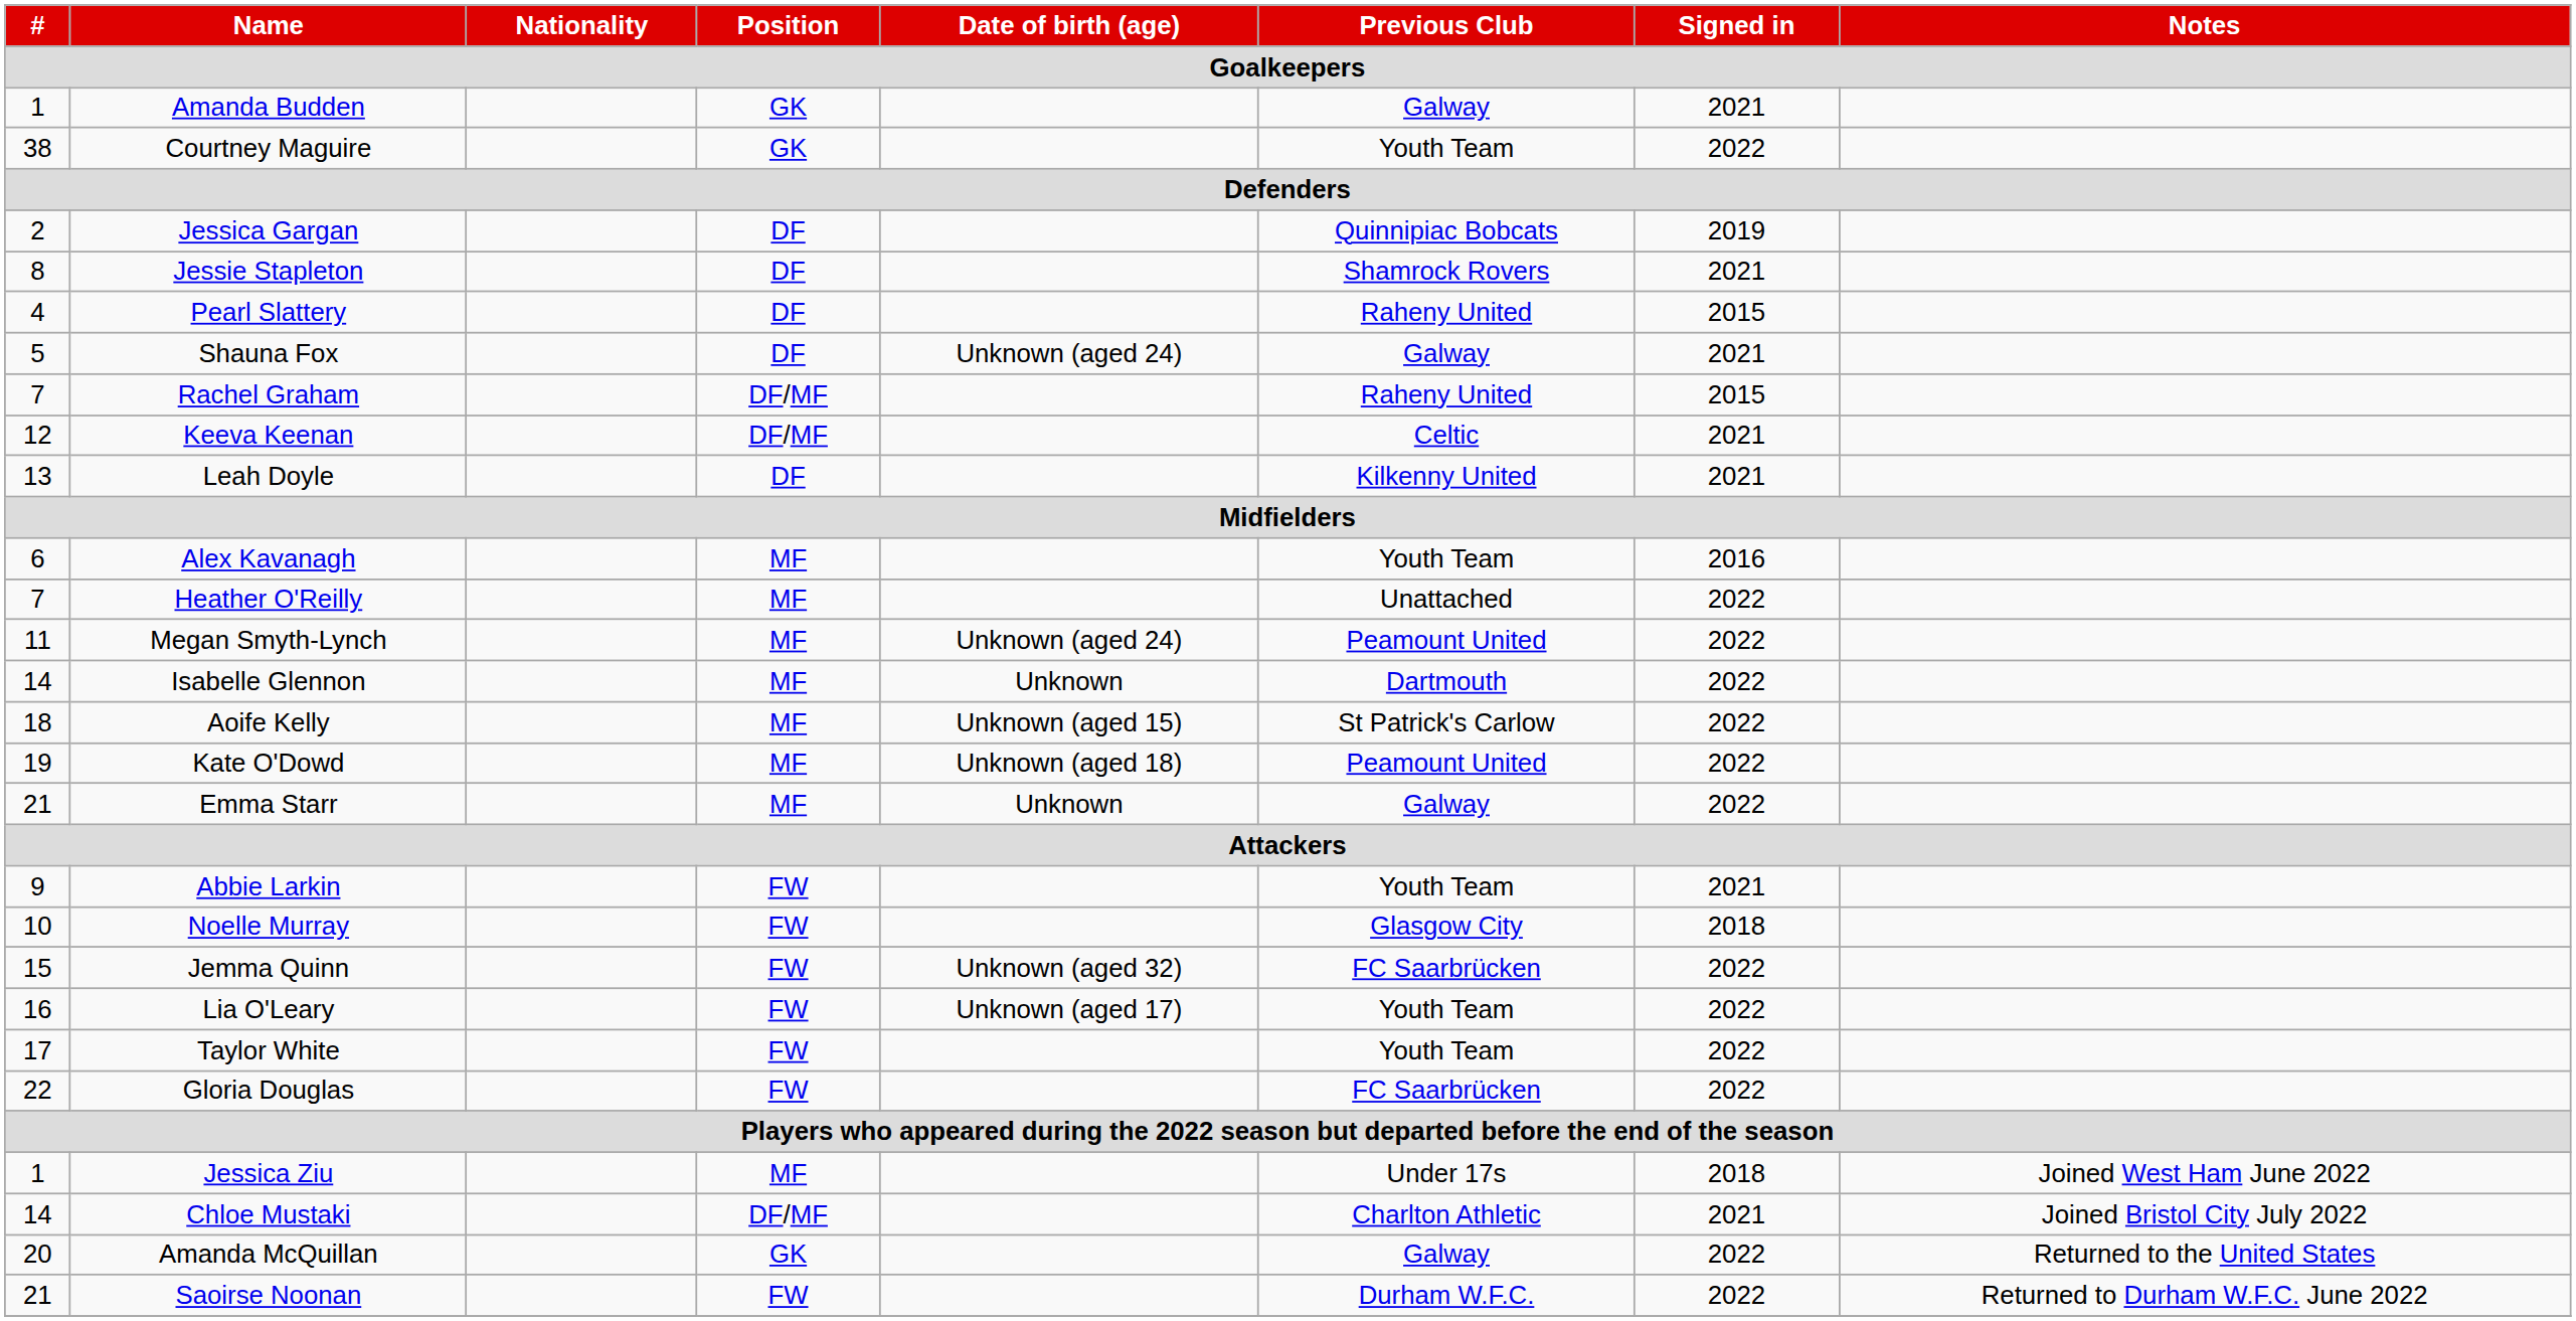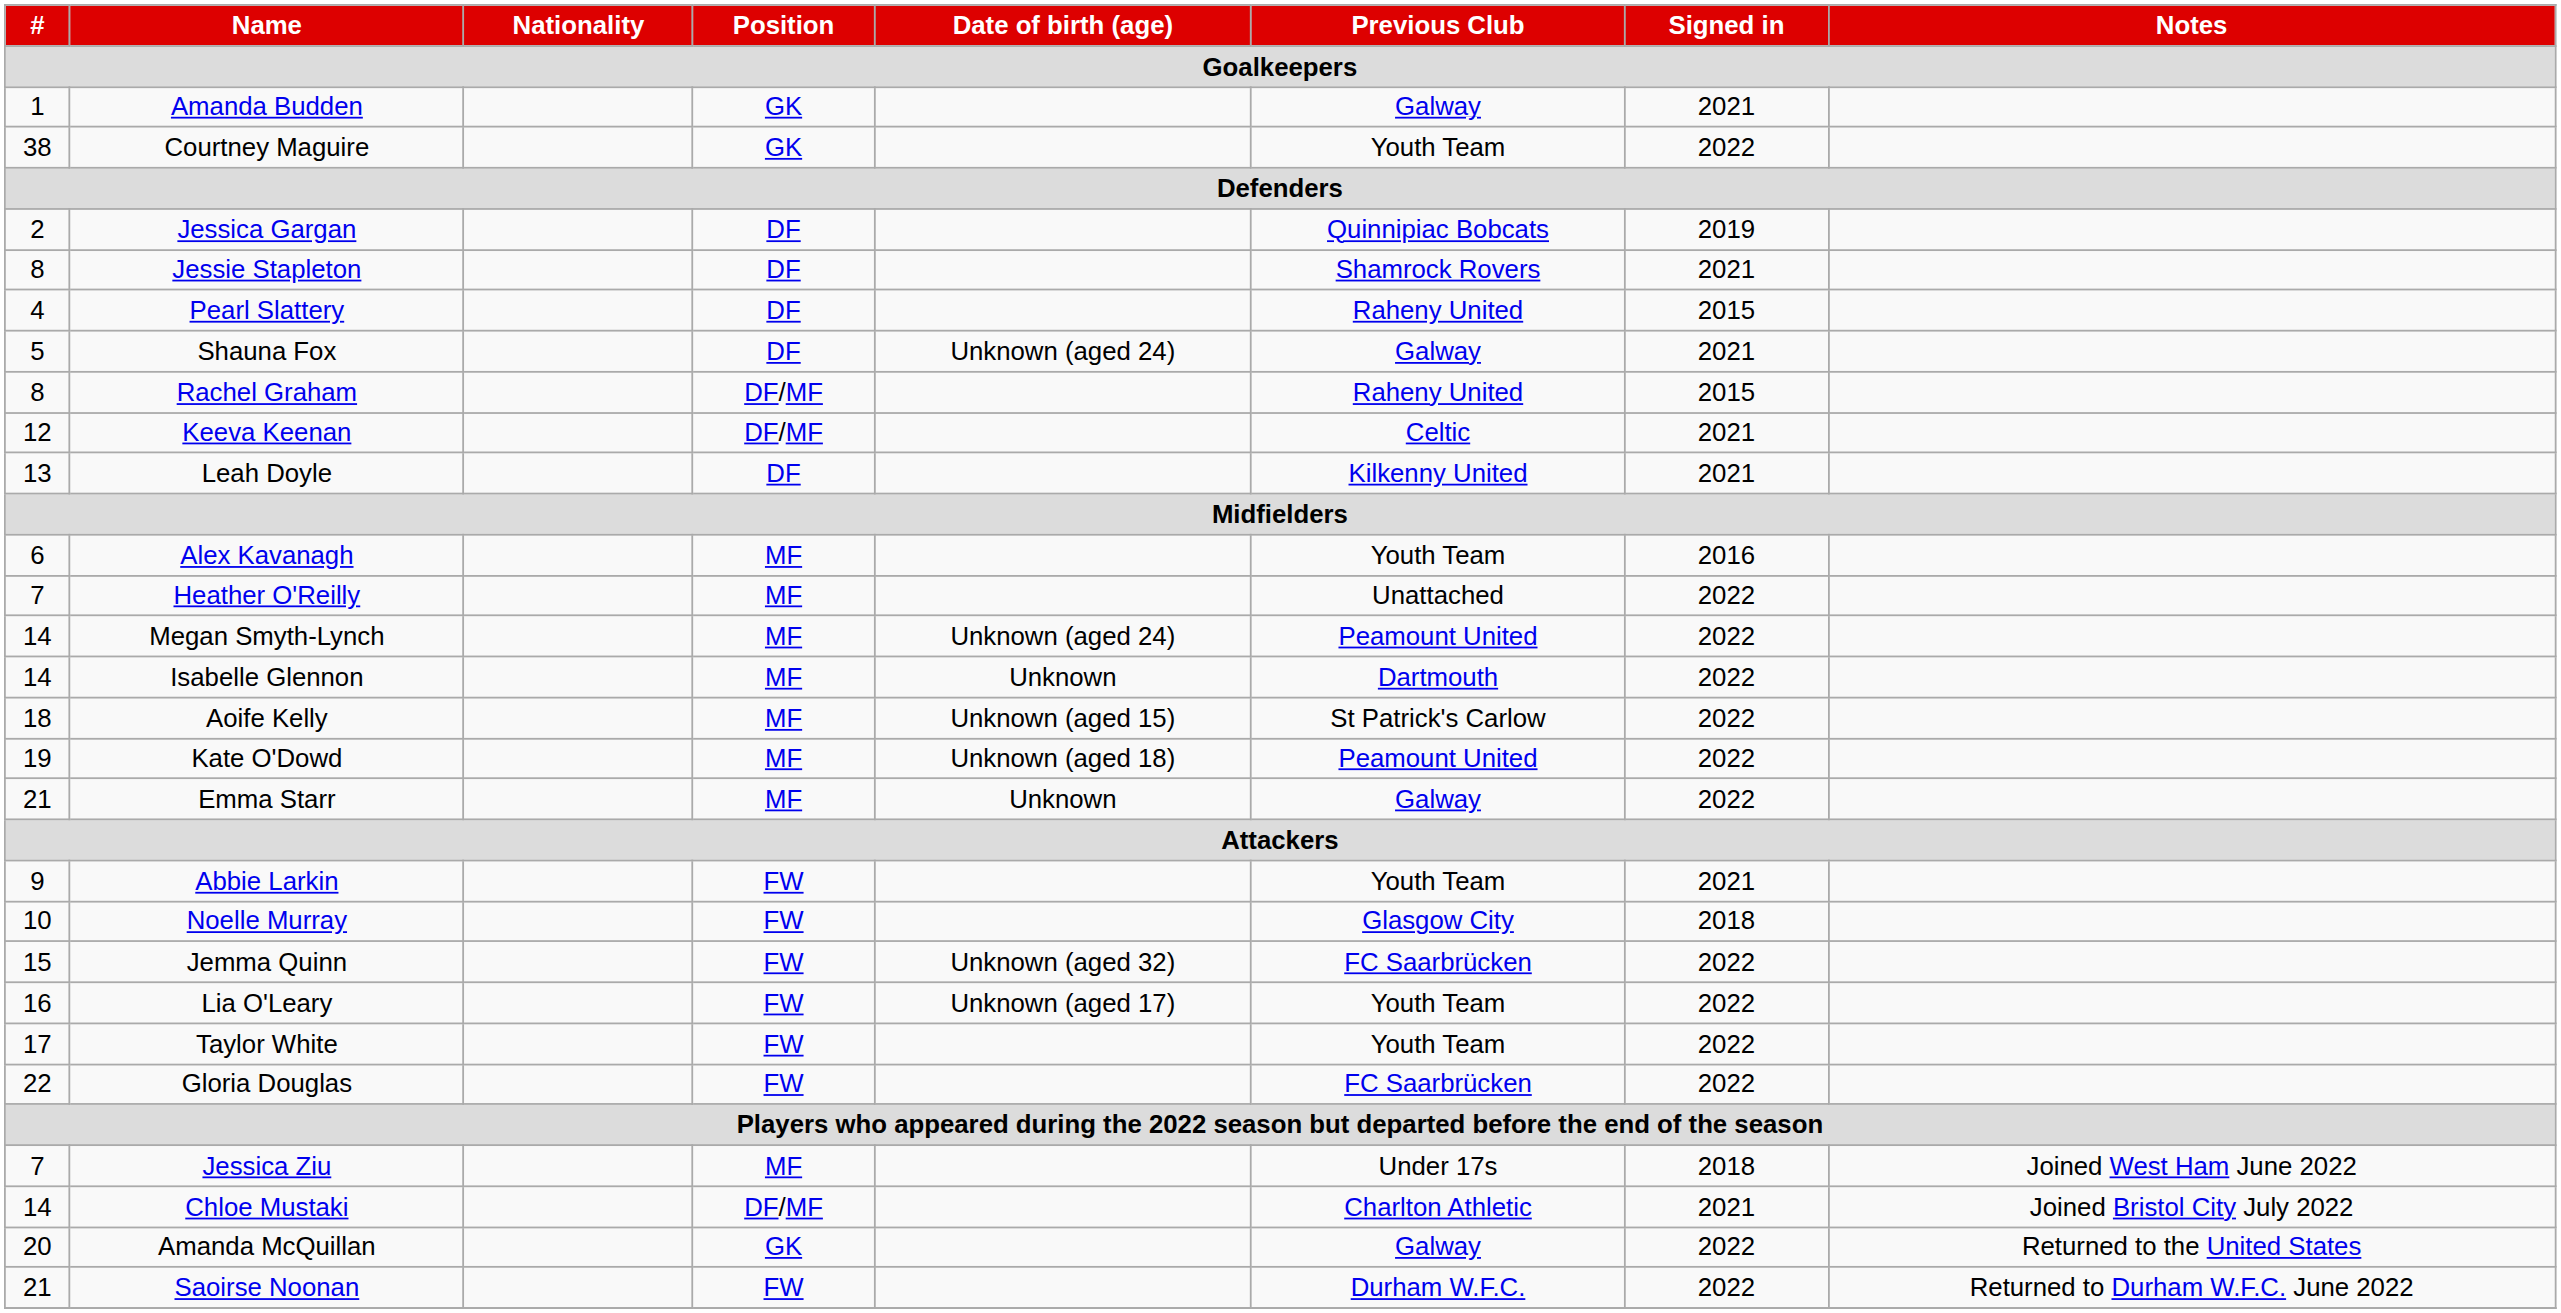 <table class="wikitable" style="text-align:center; font-size:90%; width:90%;">
 <tr>
 <th style="background:#d00; color:white;">#</th>
 <th style="background:#d00; color:white;">Name</th>
 <th style="background:#d00; color:white;">Nationality</th>
 <th style="background:#d00; color:white;">Position</th>
 <th style="background:#d00; color:white;">Date of birth (age)</th>
 <th style="background:#d00; color:white;">Previous Club</th>
 <th style="background:#d00; color:white;">Signed in</th>
 <th style="background:#d00; color:white;">Notes</th>
 </tr>
 <tr>
 <th colspan="9" scope="row" style="background:#dcdcdc;">Goalkeepers</th>
 </tr>
 <tr>
 <td>1</td>
 <td><a href='#'>Amanda Budden</a></td>
 <td></td>
 <td><a href='#'>GK</a></td>
 <td></td>
 <td><a href='#'>Galway</a></td>
 <td>2021</td>
 <td></td>
 </tr>
 <tr>
 <td>38</td>
 <td>Courtney Maguire</td>
 <td></td>
 <td><a href='#'>GK</a></td>
 <td></td>
 <td>Youth Team</td>
 <td>2022</td>
 <td></td>
 </tr>
 <tr>
 <th colspan="9" scope="row" style="background:#dcdcdc;">Defenders</th>
 </tr>
 <tr>
 <td>2</td>
 <td><a href='#'>Jessica Gargan</a></td>
 <td></td>
 <td><a href='#'>DF</a></td>
 <td></td>
 <td><a href='#'>Quinnipiac Bobcats</a></td>
 <td>2019</td>
 <td></td>
 </tr>
 <tr>
 <td>8</td>
 <td><a href='#'>Jessie Stapleton</a></td>
 <td></td>
 <td><a href='#'>DF</a></td>
 <td></td>
 <td><a href='#'>Shamrock Rovers</a></td>
 <td>2021</td>
 <td></td>
 </tr>
 <tr>
 <td>4</td>
 <td><a href='#'>Pearl Slattery</a></td>
 <td></td>
 <td><a href='#'>DF</a></td>
 <td></td>
 <td><a href='#'>Raheny United</a></td>
 <td>2015</td>
 <td></td>
 </tr>
 <tr>
 <td>5</td>
 <td>Shauna Fox</td>
 <td></td>
 <td><a href='#'>DF</a></td>
 <td>Unknown (aged 24)</td>
 <td><a href='#'>Galway</a></td>
 <td>2021</td>
 <td></td>
 </tr>
 <tr>
-<td>7</td>
+<td>8</td>
 <td><a href='#'>Rachel Graham</a></td>
 <td></td>
 <td><a href='#'>DF</a>/<a href='#'>MF</a></td>
 <td></td>
 <td><a href='#'>Raheny United</a></td>
 <td>2015</td>
 <td></td>
 </tr>
 <tr>
 <td>12</td>
 <td><a href='#'>Keeva Keenan</a></td>
 <td></td>
 <td><a href='#'>DF</a>/<a href='#'>MF</a></td>
 <td></td>
 <td><a href='#'>Celtic</a></td>
 <td>2021</td>
 <td></td>
 </tr>
 <tr>
 <td>13</td>
 <td>Leah Doyle</td>
 <td></td>
 <td><a href='#'>DF</a></td>
 <td></td>
 <td><a href='#'>Kilkenny United</a></td>
 <td>2021</td>
 <td></td>
 </tr>
 <tr>
 <th colspan="9" scope="row" style="background:#dcdcdc;">Midfielders</th>
 </tr>
 <tr>
 <td>6</td>
 <td><a href='#'>Alex Kavanagh</a></td>
 <td></td>
 <td><a href='#'>MF</a></td>
 <td></td>
 <td>Youth Team</td>
 <td>2016</td>
 <td></td>
 </tr>
 <tr>
 <td>7</td>
 <td><a href='#'>Heather O'Reilly</a></td>
 <td></td>
 <td><a href='#'>MF</a></td>
 <td></td>
 <td>Unattached</td>
 <td>2022</td>
 <td></td>
 </tr>
 <tr>
-<td>11</td>
+<td>14</td>
 <td>Megan Smyth-Lynch</td>
 <td></td>
 <td><a href='#'>MF</a></td>
 <td>Unknown (aged 24)</td>
 <td><a href='#'>Peamount United</a></td>
 <td>2022</td>
 <td></td>
 </tr>
 <tr>
 <td>14</td>
 <td>Isabelle Glennon</td>
 <td></td>
 <td><a href='#'>MF</a></td>
 <td>Unknown</td>
 <td><a href='#'>Dartmouth</a></td>
 <td>2022</td>
 <td></td>
 </tr>
 <tr>
 <td>18</td>
 <td>Aoife Kelly</td>
 <td></td>
 <td><a href='#'>MF</a></td>
 <td>Unknown (aged 15)</td>
 <td>St Patrick's Carlow</td>
 <td>2022</td>
 <td></td>
 </tr>
 <tr>
 <td>19</td>
 <td>Kate O'Dowd</td>
 <td></td>
 <td><a href='#'>MF</a></td>
 <td>Unknown (aged 18)</td>
 <td><a href='#'>Peamount United</a></td>
 <td>2022</td>
 <td></td>
 </tr>
 <tr>
 <td>21</td>
 <td>Emma Starr</td>
 <td></td>
 <td><a href='#'>MF</a></td>
 <td>Unknown</td>
 <td><a href='#'>Galway</a></td>
 <td>2022</td>
 <td></td>
 </tr>
 <tr>
 <th colspan="9" scope="row" style="background:#dcdcdc;">Attackers</th>
 </tr>
 <tr>
 <td>9</td>
 <td><a href='#'>Abbie Larkin</a></td>
 <td></td>
 <td><a href='#'>FW</a></td>
 <td></td>
 <td>Youth Team</td>
 <td>2021</td>
 <td></td>
 </tr>
 <tr>
 <td>10</td>
 <td><a href='#'>Noelle Murray</a></td>
 <td></td>
 <td><a href='#'>FW</a></td>
 <td></td>
 <td><a href='#'>Glasgow City</a></td>
 <td>2018</td>
 <td></td>
 </tr>
 <tr>
 <td>15</td>
 <td>Jemma Quinn</td>
 <td></td>
 <td><a href='#'>FW</a></td>
 <td>Unknown  (aged 32)</td>
 <td><a href='#'>FC Saarbrücken</a></td>
 <td>2022</td>
 <td></td>
 </tr>
 <tr>
 <td>16</td>
 <td>Lia O'Leary</td>
 <td></td>
 <td><a href='#'>FW</a></td>
 <td>Unknown (aged 17)</td>
 <td>Youth Team</td>
 <td>2022</td>
 <td></td>
 </tr>
 <tr>
 <td>17</td>
 <td>Taylor White</td>
 <td></td>
 <td><a href='#'>FW</a></td>
 <td></td>
 <td>Youth Team</td>
 <td>2022</td>
 <td></td>
 </tr>
 <tr>
 <td>22</td>
 <td>Gloria Douglas</td>
 <td></td>
 <td><a href='#'>FW</a></td>
 <td></td>
 <td><a href='#'>FC Saarbrücken</a></td>
 <td>2022</td>
 <td></td>
 </tr>
 <tr>
 <th colspan="9" style="background:#dcdcdc; text-align:center;">Players who appeared during the 2022 season but departed before the end of the season</th>
 </tr>
 <tr>
-<td>1</td>
+<td>7</td>
 <td><a href='#'>Jessica Ziu</a></td>
 <td></td>
 <td><a href='#'>MF</a></td>
 <td></td>
 <td>Under 17s</td>
 <td>2018</td>
 <td>Joined <a href='#'>West Ham</a> June 2022</td>
 </tr>
 <tr>
 <td>14</td>
 <td><a href='#'>Chloe Mustaki</a></td>
 <td></td>
 <td><a href='#'>DF</a>/<a href='#'>MF</a></td>
 <td></td>
 <td><a href='#'>Charlton Athletic</a></td>
 <td>2021</td>
 <td>Joined <a href='#'>Bristol City</a> July 2022</td>
 </tr>
 <tr>
 <td>20</td>
 <td>Amanda McQuillan</td>
 <td></td>
 <td><a href='#'>GK</a></td>
 <td></td>
 <td><a href='#'>Galway</a></td>
 <td>2022</td>
 <td>Returned to the <a href='#'>United States</a></td>
 </tr>
 <tr>
 <td>21</td>
 <td><a href='#'>Saoirse Noonan</a></td>
 <td></td>
 <td><a href='#'>FW</a></td>
 <td></td>
 <td><a href='#'>Durham W.F.C.</a></td>
 <td>2022</td>
 <td>Returned to <a href='#'>Durham W.F.C.</a> June 2022</td>
 </tr>
 <tr>
 </tr>
 </table>
